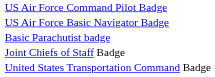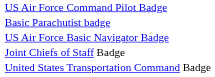 <table>
 <tr>
 <td></td>
 <td><a href='#'>US Air Force Command Pilot Badge</a></td>
 </tr>
 <tr>
 <td></td>
-<td><a href='#'>US Air Force Basic Navigator Badge</a></td>
+<td><a href='#'>Basic Parachutist badge</a></td>
 </tr>
 <tr>
 <td></td>
-<td><a href='#'>Basic Parachutist badge</a></td>
+<td><a href='#'>US Air Force Basic Navigator Badge</a></td>
 </tr>
 <tr>
 <td></td>
 <td><a href='#'>Joint Chiefs of Staff</a> Badge</td>
 </tr>
 <tr>
 <td></td>
 <td><a href='#'>United States Transportation Command</a> Badge</td>
 </tr>
 </table>
